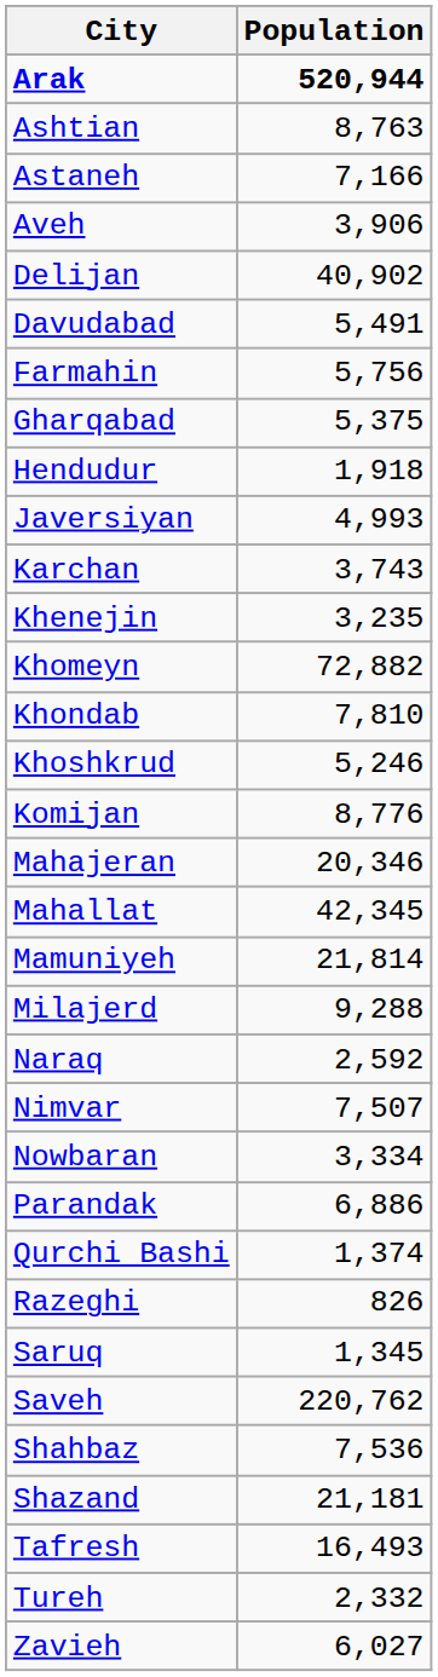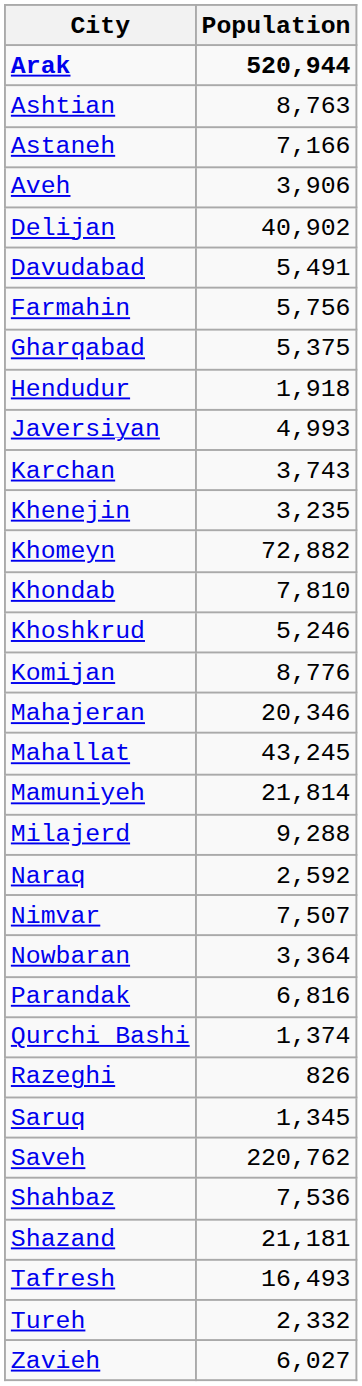 <table class="wikitable sortable">
 <tr>
 <th>City</th>
 <th>Population</th>
 </tr>
 <tr>
 <td><strong><a href='#'>Arak</a></strong></td>
 <td style="text-align: right;"><strong>520,944</strong></td>
 </tr>
 <tr>
 <td><a href='#'>Ashtian</a></td>
 <td style="text-align: right;">8,763</td>
 </tr>
 <tr>
 <td><a href='#'>Astaneh</a></td>
 <td style="text-align: right;">7,166</td>
 </tr>
 <tr>
 <td><a href='#'>Aveh</a></td>
 <td style="text-align: right;">3,906</td>
 </tr>
 <tr>
 <td><a href='#'>Delijan</a></td>
 <td style="text-align: right;">40,902</td>
 </tr>
 <tr>
 <td><a href='#'>Davudabad</a></td>
 <td style="text-align: right;">5,491</td>
 </tr>
 <tr>
 <td><a href='#'>Farmahin</a></td>
 <td style="text-align: right;">5,756</td>
 </tr>
 <tr>
 <td><a href='#'>Gharqabad</a></td>
 <td style="text-align: right;">5,375</td>
 </tr>
 <tr>
 <td><a href='#'>Hendudur</a></td>
 <td style="text-align: right;">1,918</td>
 </tr>
 <tr>
 <td><a href='#'>Javersiyan</a></td>
 <td style="text-align: right;">4,993</td>
 </tr>
 <tr>
 <td><a href='#'>Karchan</a></td>
 <td style="text-align: right;">3,743</td>
 </tr>
 <tr>
 <td><a href='#'>Khenejin</a></td>
 <td style="text-align: right;">3,235</td>
 </tr>
 <tr>
 <td><a href='#'>Khomeyn</a></td>
 <td style="text-align: right;">72,882</td>
 </tr>
 <tr>
 <td><a href='#'>Khondab</a></td>
 <td style="text-align: right;">7,810</td>
 </tr>
 <tr>
 <td><a href='#'>Khoshkrud</a></td>
 <td style="text-align: right;">5,246</td>
 </tr>
 <tr>
 <td><a href='#'>Komijan</a></td>
 <td style="text-align: right;">8,776</td>
 </tr>
 <tr>
 <td><a href='#'>Mahajeran</a></td>
 <td style="text-align: right;">20,346</td>
 </tr>
 <tr>
 <td><a href='#'>Mahallat</a></td>
-<td style="text-align: right;">42,345</td>
+<td style="text-align: right;">43,245</td>
 </tr>
 <tr>
 <td><a href='#'>Mamuniyeh</a></td>
 <td style="text-align: right;">21,814</td>
 </tr>
 <tr>
 <td><a href='#'>Milajerd</a></td>
 <td style="text-align: right;">9,288</td>
 </tr>
 <tr>
 <td><a href='#'>Naraq</a></td>
 <td style="text-align: right;">2,592</td>
 </tr>
 <tr>
 <td><a href='#'>Nimvar</a></td>
 <td style="text-align: right;">7,507</td>
 </tr>
 <tr>
 <td><a href='#'>Nowbaran</a></td>
-<td style="text-align: right;">3,334</td>
+<td style="text-align: right;">3,364</td>
 </tr>
 <tr>
 <td><a href='#'>Parandak</a></td>
-<td style="text-align: right;">6,886</td>
+<td style="text-align: right;">6,816</td>
 </tr>
 <tr>
 <td><a href='#'>Qurchi Bashi</a></td>
 <td style="text-align: right;">1,374</td>
 </tr>
 <tr>
 <td><a href='#'>Razeghi</a></td>
 <td style="text-align: right;">826</td>
 </tr>
 <tr>
 <td><a href='#'>Saruq</a></td>
 <td style="text-align: right;">1,345</td>
 </tr>
 <tr>
 <td><a href='#'>Saveh</a></td>
 <td style="text-align: right;">220,762</td>
 </tr>
 <tr>
 <td><a href='#'>Shahbaz</a></td>
 <td style="text-align: right;">7,536</td>
 </tr>
 <tr>
 <td><a href='#'>Shazand</a></td>
 <td style="text-align: right;">21,181</td>
 </tr>
 <tr>
 <td><a href='#'>Tafresh</a></td>
 <td style="text-align: right;">16,493</td>
 </tr>
 <tr>
 <td><a href='#'>Tureh</a></td>
 <td style="text-align: right;">2,332</td>
 </tr>
 <tr>
 <td><a href='#'>Zavieh</a></td>
 <td style="text-align: right;">6,027</td>
 </tr>
 </table>
